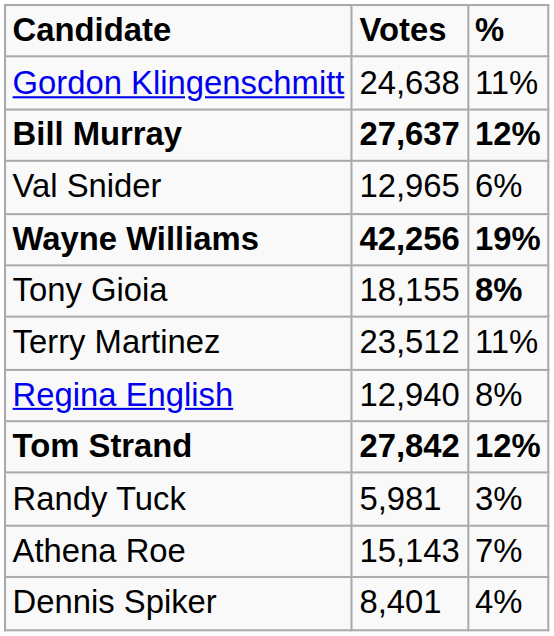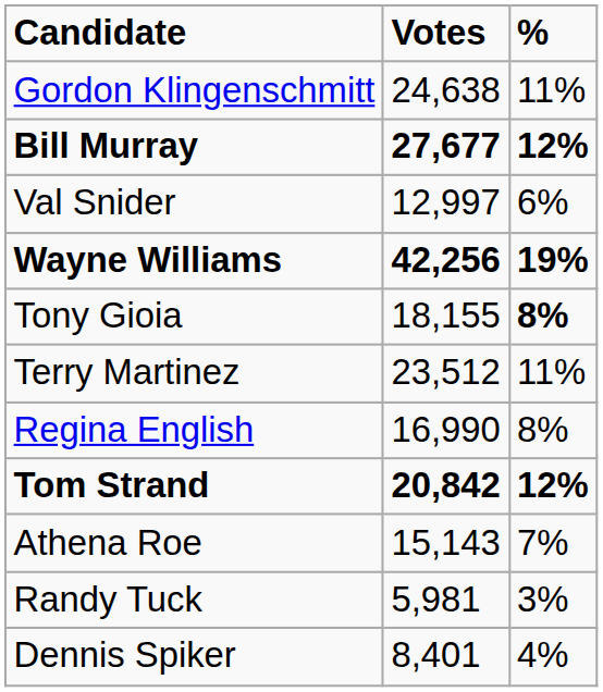 <table class="wikitable">
 <tr>
 <td><strong>Candidate</strong></td>
 <td><strong>Votes</strong></td>
 <td><strong>%</strong></td>
 </tr>
 <tr>
 <td><a href='#'>Gordon Klingenschmitt</a></td>
 <td>24,638</td>
 <td>11%</td>
 </tr>
 <tr>
 <td><strong>Bill Murray</strong></td>
-<td><strong>27,637</strong></td>
+<td><strong>27,677</strong></td>
 <td><strong>12%</strong></td>
 </tr>
 <tr>
 <td>Val Snider</td>
-<td>12,965</td>
+<td>12,997</td>
 <td>6%</td>
 </tr>
 <tr>
 <td><strong>Wayne Williams</strong></td>
 <td><strong>42,256</strong></td>
 <td><strong>19%</strong></td>
 </tr>
 <tr>
 <td>Tony Gioia</td>
 <td>18,155</td>
 <td><strong>8%</strong></td>
 </tr>
 <tr>
 <td>Terry Martinez</td>
 <td>23,512</td>
 <td>11%</td>
 </tr>
 <tr>
 <td><a href='#'>Regina English</a></td>
-<td>12,940</td>
+<td>16,990</td>
 <td>8%</td>
 </tr>
 <tr>
 <td><strong>Tom Strand</strong></td>
-<td><strong>27,842</strong></td>
+<td><strong>20,842</strong></td>
 <td><strong>12%</strong></td>
+</tr>
+<tr>
+<td>Athena Roe</td>
+<td>15,143</td>
+<td>7%</td>
 </tr>
 <tr>
 <td>Randy Tuck</td>
 <td>5,981</td>
 <td>3%</td>
 </tr>
 <tr>
-<td>Athena Roe</td>
-<td>15,143</td>
-<td>7%</td>
-</tr>
-<tr>
 <td>Dennis Spiker</td>
 <td>8,401</td>
 <td>4%</td>
 </tr>
 </table>
